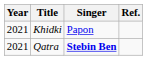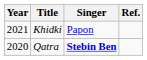 <table class="wikitable sortable">
 <tr>
 <th>Year</th>
 <th>Title</th>
 <th>Singer</th>
 <th>Ref.</th>
 </tr>
 <tr>
 <td>2021</td>
 <td><em>Khidki</em></td>
 <td><a href='#'>Papon</a></td>
 <td></td>
 </tr>
 <tr>
-<td>2021</td>
+<td>2020</td>
 <td><em>Qatra</em></td>
 <td><strong><a href='#'>Stebin Ben</a></strong></td>
 <td></td>
 </tr>
 </table>
